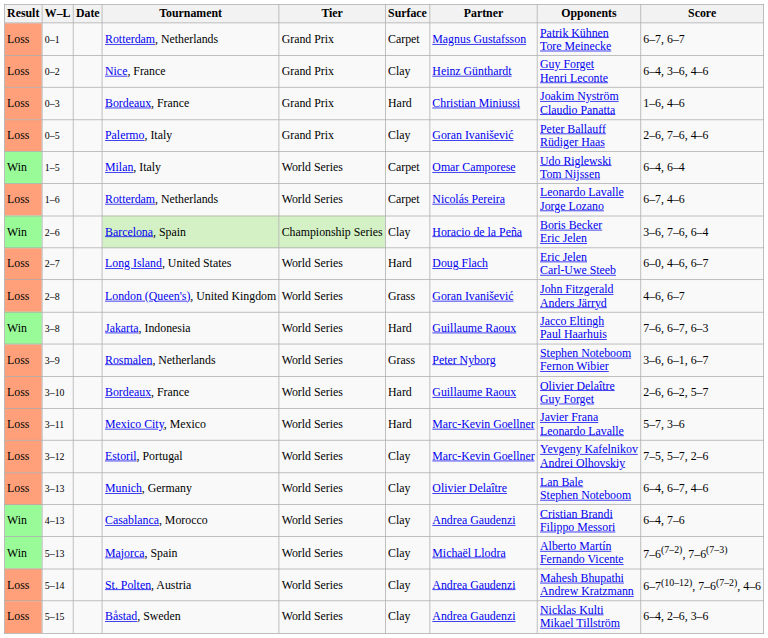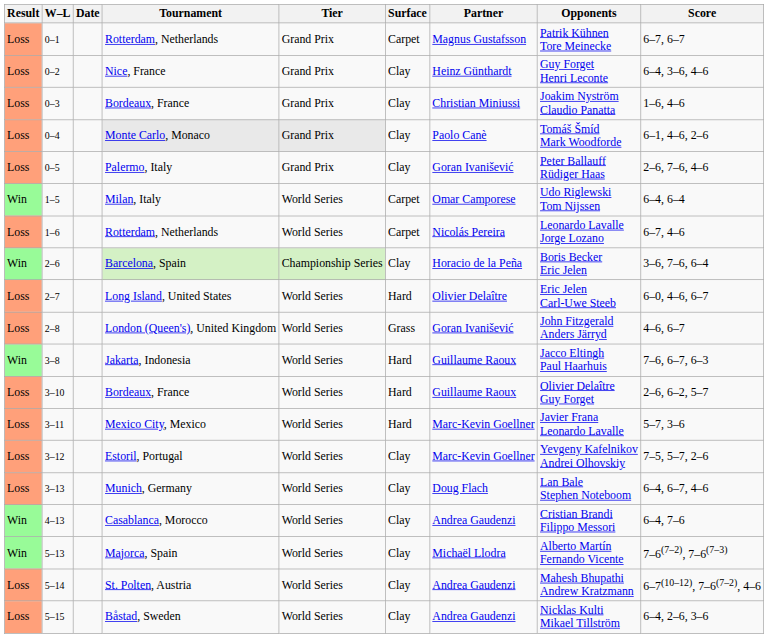 <table class="sortable wikitable">
 <tr>
 <th>Result</th>
 <th class="unsortable">W–L</th>
 <th>Date</th>
 <th>Tournament</th>
 <th>Tier</th>
 <th>Surface</th>
 <th>Partner</th>
 <th>Opponents</th>
 <th class="unsortable">Score</th>
 </tr>
 <tr>
 <td style="background:#ffa07a;">Loss</td>
 <td><small>0–1</small></td>
 <td><a href='#'></a></td>
 <td><a href='#'>Rotterdam</a>, Netherlands</td>
 <td>Grand Prix</td>
 <td>Carpet</td>
 <td> <a href='#'>Magnus Gustafsson</a></td>
 <td> <a href='#'>Patrik Kühnen</a><br> <a href='#'>Tore Meinecke</a></td>
 <td>6–7, 6–7</td>
 </tr>
 <tr>
 <td style="background:#ffa07a;">Loss</td>
 <td><small>0–2</small></td>
 <td><a href='#'></a></td>
 <td><a href='#'>Nice</a>, France</td>
 <td>Grand Prix</td>
 <td>Clay</td>
 <td> <a href='#'>Heinz Günthardt</a></td>
 <td> <a href='#'>Guy Forget</a><br> <a href='#'>Henri Leconte</a></td>
 <td>6–4, 3–6, 4–6</td>
 </tr>
 <tr>
 <td style="background:#ffa07a;">Loss</td>
 <td><small>0–3</small></td>
 <td><a href='#'></a></td>
 <td><a href='#'>Bordeaux</a>, France</td>
 <td>Grand Prix</td>
-<td>Hard</td>
+<td>Clay</td>
 <td> <a href='#'>Christian Miniussi</a></td>
 <td> <a href='#'>Joakim Nyström</a><br> <a href='#'>Claudio Panatta</a></td>
 <td>1–6, 4–6</td>
+</tr>
+<tr>
+<td style="background:#ffa07a;">Loss</td>
+<td><small>0–4</small></td>
+<td><a href='#'></a></td>
+<td style="background:#e9e9e9;"><a href='#'>Monte Carlo</a>, Monaco</td>
+<td style="background:#e9e9e9;">Grand Prix</td>
+<td>Clay</td>
+<td> <a href='#'>Paolo Canè</a></td>
+<td> <a href='#'>Tomáš Šmíd</a><br> <a href='#'>Mark Woodforde</a></td>
+<td>6–1, 4–6, 2–6</td>
 </tr>
 <tr>
 <td style="background:#ffa07a;">Loss</td>
 <td><small>0–5</small></td>
 <td><a href='#'></a></td>
 <td><a href='#'>Palermo</a>, Italy</td>
 <td>Grand Prix</td>
 <td>Clay</td>
 <td> <a href='#'>Goran Ivanišević</a></td>
 <td> <a href='#'>Peter Ballauff</a><br> <a href='#'>Rüdiger Haas</a></td>
 <td>2–6, 7–6, 4–6</td>
 </tr>
 <tr>
 <td style="background:#98fb98;">Win</td>
 <td><small>1–5</small></td>
 <td><a href='#'></a></td>
 <td><a href='#'>Milan</a>, Italy</td>
 <td>World Series</td>
 <td>Carpet</td>
 <td> <a href='#'>Omar Camporese</a></td>
 <td> <a href='#'>Udo Riglewski</a><br> <a href='#'>Tom Nijssen</a></td>
 <td>6–4, 6–4</td>
 </tr>
 <tr>
 <td style="background:#ffa07a;">Loss</td>
 <td><small>1–6</small></td>
 <td><a href='#'></a></td>
 <td><a href='#'>Rotterdam</a>, Netherlands</td>
 <td>World Series</td>
 <td>Carpet</td>
 <td> <a href='#'>Nicolás Pereira</a></td>
 <td> <a href='#'>Leonardo Lavalle</a><br> <a href='#'>Jorge Lozano</a></td>
 <td>6–7, 4–6</td>
 </tr>
 <tr>
 <td style="background:#98fb98;">Win</td>
 <td><small>2–6</small></td>
 <td><a href='#'></a></td>
 <td style="background:#d4f1c5;"><a href='#'>Barcelona</a>, Spain</td>
 <td style="background:#d4f1c5;">Championship Series</td>
 <td>Clay</td>
 <td> <a href='#'>Horacio de la Peña</a></td>
 <td> <a href='#'>Boris Becker</a><br> <a href='#'>Eric Jelen</a></td>
 <td>3–6, 7–6, 6–4</td>
 </tr>
 <tr>
 <td style="background:#ffa07a;">Loss</td>
 <td><small>2–7</small></td>
 <td><a href='#'></a></td>
 <td><a href='#'>Long Island</a>, United States</td>
 <td>World Series</td>
 <td>Hard</td>
-<td> <a href='#'>Doug Flach</a></td>
+<td> <a href='#'>Olivier Delaître</a></td>
 <td> <a href='#'>Eric Jelen</a><br> <a href='#'>Carl-Uwe Steeb</a></td>
 <td>6–0, 4–6, 6–7</td>
 </tr>
 <tr>
 <td style="background:#ffa07a;">Loss</td>
 <td><small>2–8</small></td>
 <td><a href='#'></a></td>
 <td><a href='#'>London (Queen's)</a>, United Kingdom</td>
 <td>World Series</td>
 <td>Grass</td>
 <td> <a href='#'>Goran Ivanišević</a></td>
 <td> <a href='#'>John Fitzgerald</a><br> <a href='#'>Anders Järryd</a></td>
 <td>4–6, 6–7</td>
 </tr>
 <tr>
 <td style="background:#98fb98;">Win</td>
 <td><small>3–8</small></td>
 <td><a href='#'></a></td>
 <td><a href='#'>Jakarta</a>, Indonesia</td>
 <td>World Series</td>
 <td>Hard</td>
 <td> <a href='#'>Guillaume Raoux</a></td>
 <td> <a href='#'>Jacco Eltingh</a><br> <a href='#'>Paul Haarhuis</a></td>
 <td>7–6, 6–7, 6–3</td>
-</tr>
-<tr>
-<td style="background:#ffa07a;">Loss</td>
-<td><small>3–9</small></td>
-<td><a href='#'></a></td>
-<td><a href='#'>Rosmalen</a>, Netherlands</td>
-<td>World Series</td>
-<td>Grass</td>
-<td> <a href='#'>Peter Nyborg</a></td>
-<td> <a href='#'>Stephen Noteboom</a><br> <a href='#'>Fernon Wibier</a></td>
-<td>3–6, 6–1, 6–7</td>
 </tr>
 <tr>
 <td style="background:#ffa07a;">Loss</td>
 <td><small>3–10</small></td>
 <td><a href='#'></a></td>
 <td><a href='#'>Bordeaux</a>, France</td>
 <td>World Series</td>
 <td>Hard</td>
 <td> <a href='#'>Guillaume Raoux</a></td>
 <td> <a href='#'>Olivier Delaître</a><br> <a href='#'>Guy Forget</a></td>
 <td>2–6, 6–2, 5–7</td>
 </tr>
 <tr>
 <td style="background:#ffa07a;">Loss</td>
 <td><small>3–11</small></td>
 <td><a href='#'></a></td>
 <td><a href='#'>Mexico City</a>, Mexico</td>
 <td>World Series</td>
 <td>Hard</td>
 <td> <a href='#'>Marc-Kevin Goellner</a></td>
 <td> <a href='#'>Javier Frana</a><br> <a href='#'>Leonardo Lavalle</a></td>
 <td>5–7, 3–6</td>
 </tr>
 <tr>
 <td style="background:#ffa07a;">Loss</td>
 <td><small>3–12</small></td>
 <td><a href='#'></a></td>
 <td><a href='#'>Estoril</a>, Portugal</td>
 <td>World Series</td>
 <td>Clay</td>
 <td> <a href='#'>Marc-Kevin Goellner</a></td>
 <td> <a href='#'>Yevgeny Kafelnikov</a><br> <a href='#'>Andrei Olhovskiy</a></td>
 <td>7–5, 5–7, 2–6</td>
 </tr>
 <tr>
 <td style="background:#ffa07a;">Loss</td>
 <td><small>3–13</small></td>
 <td><a href='#'></a></td>
 <td><a href='#'>Munich</a>, Germany</td>
 <td>World Series</td>
 <td>Clay</td>
-<td> <a href='#'>Olivier Delaître</a></td>
+<td> <a href='#'>Doug Flach</a></td>
 <td> <a href='#'>Lan Bale</a><br> <a href='#'>Stephen Noteboom</a></td>
 <td>6–4, 6–7, 4–6</td>
 </tr>
 <tr>
 <td style="background:#98fb98;">Win</td>
 <td><small>4–13</small></td>
 <td><a href='#'></a></td>
 <td><a href='#'>Casablanca</a>, Morocco</td>
 <td>World Series</td>
 <td>Clay</td>
 <td> <a href='#'>Andrea Gaudenzi</a></td>
 <td> <a href='#'>Cristian Brandi</a><br> <a href='#'>Filippo Messori</a></td>
 <td>6–4, 7–6</td>
 </tr>
 <tr>
 <td style="background:#98fb98;">Win</td>
 <td><small>5–13</small></td>
 <td><a href='#'></a></td>
 <td><a href='#'>Majorca</a>, Spain</td>
 <td>World Series</td>
 <td>Clay</td>
 <td> <a href='#'>Michaël Llodra</a></td>
 <td> <a href='#'>Alberto Martín</a><br> <a href='#'>Fernando Vicente</a></td>
 <td>7–6<sup>(7–2)</sup>, 7–6<sup>(7–3)</sup></td>
 </tr>
 <tr>
 <td style="background:#ffa07a;">Loss</td>
 <td><small>5–14</small></td>
 <td><a href='#'></a></td>
 <td><a href='#'>St. Polten</a>, Austria</td>
 <td>World Series</td>
 <td>Clay</td>
 <td> <a href='#'>Andrea Gaudenzi</a></td>
 <td> <a href='#'>Mahesh Bhupathi</a><br> <a href='#'>Andrew Kratzmann</a></td>
 <td>6–7<sup>(10–12)</sup>, 7–6<sup>(7–2)</sup>, 4–6</td>
 </tr>
 <tr>
 <td style="background:#ffa07a;">Loss</td>
 <td><small>5–15</small></td>
 <td><a href='#'></a></td>
 <td><a href='#'>Båstad</a>, Sweden</td>
 <td>World Series</td>
 <td>Clay</td>
 <td> <a href='#'>Andrea Gaudenzi</a></td>
 <td> <a href='#'>Nicklas Kulti</a><br> <a href='#'>Mikael Tillström</a></td>
 <td>6–4, 2–6, 3–6</td>
 </tr>
 </table>
